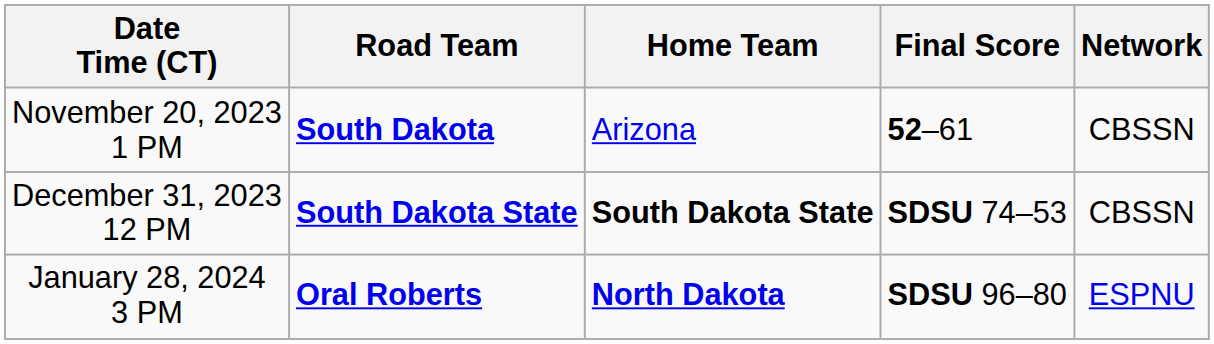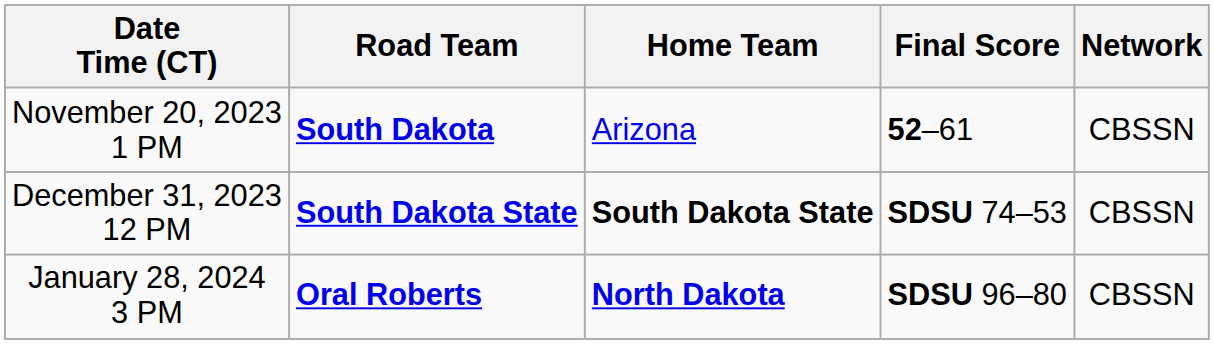 <table class="wikitable" border="1">
 <tr>
 <th>Date<br>Time (CT)</th>
 <th>Road Team</th>
 <th>Home Team</th>
 <th>Final Score</th>
 <th>Network</th>
 </tr>
 <tr>
 <td style="text-align:center;">November 20, 2023<br>1 PM</td>
 <td><strong><a href='#'>South Dakota</a></strong></td>
 <td><a href='#'>Arizona</a></td>
 <td><strong>52</strong>–61</td>
 <td style="text-align:center;">CBSSN</td>
 </tr>
 <tr>
 <td style="text-align:center;">December 31, 2023<br>12 PM</td>
 <td><strong><a href='#'>South Dakota State</a></strong></td>
 <td><strong>South Dakota State</strong></td>
 <td><strong>SDSU</strong> 74–53</td>
 <td style="text-align:center;">CBSSN</td>
 </tr>
 <tr>
 <td style="text-align:center;">January 28, 2024<br>3 PM</td>
 <td><strong><a href='#'>Oral Roberts</a></strong></td>
 <td><strong><a href='#'>North Dakota</a></strong></td>
 <td><strong>SDSU</strong> 96–80</td>
-<td style="text-align:center;"><a href='#'>ESPNU</a></td>
+<td style="text-align:center;">CBSSN</td>
 </tr>
 </table>
